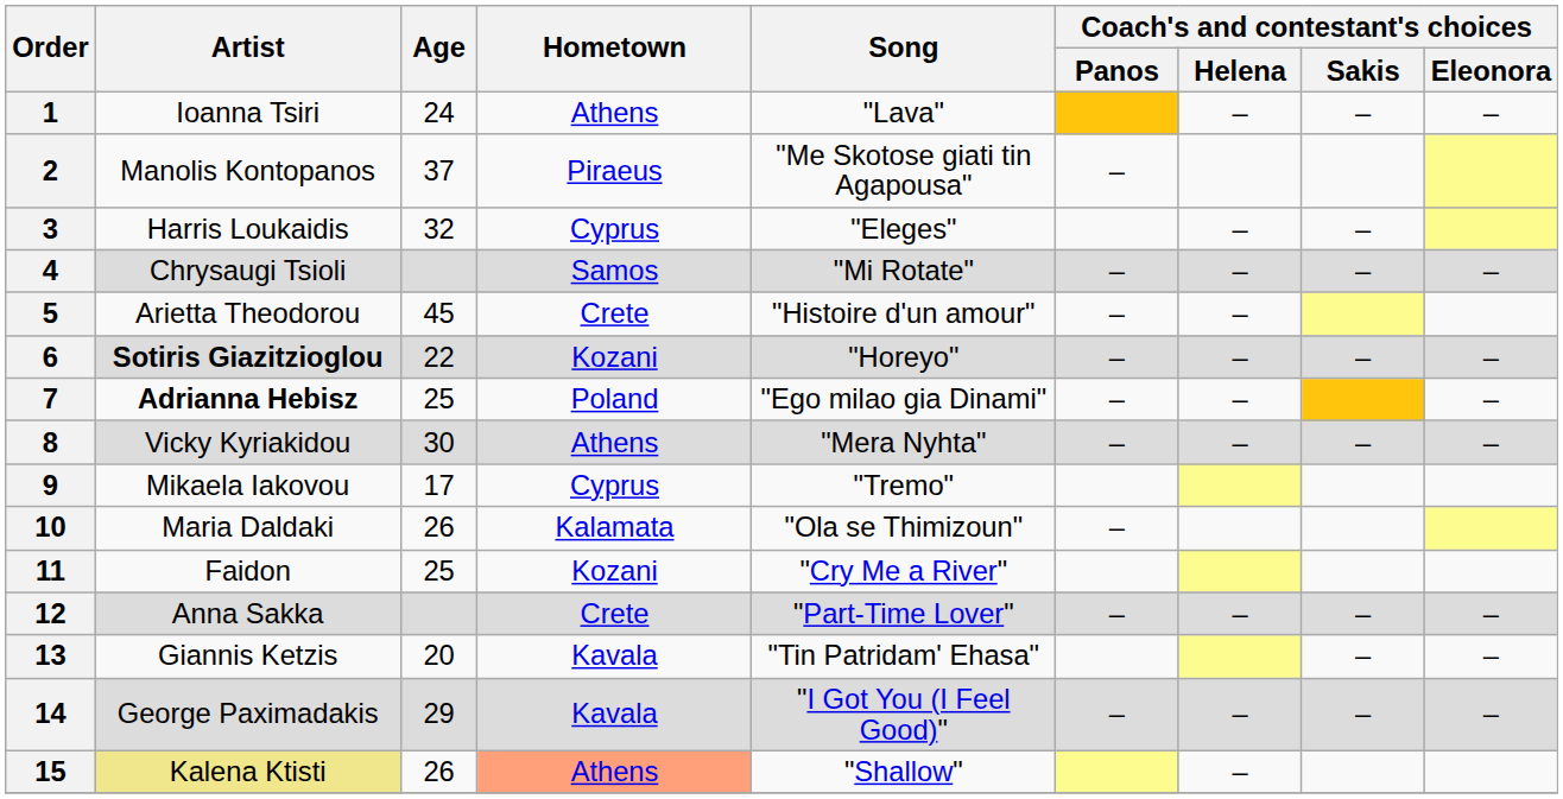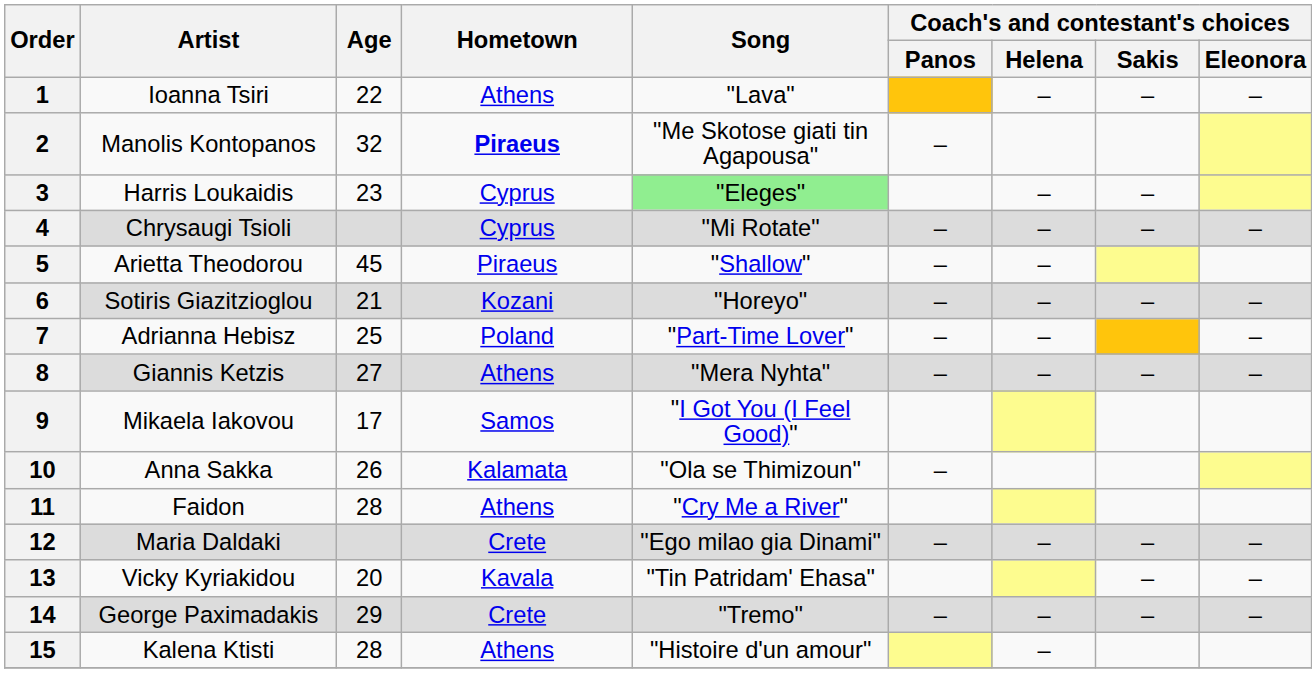 <table class="wikitable" style="text-align:center; line-height:17px; width:100%;">
 <tr>
 <th scope="col" rowspan="2" width="05%">Order</th>
 <th scope="col" rowspan="2" width="20%">Artist</th>
 <th scope="col" rowspan="2" width="05%">Age</th>
 <th scope="col" rowspan="2" width="18%">Hometown</th>
 <th scope="col" rowspan="2" width="20%">Song</th>
 <th scope="col" colspan="4" width="32%">Coach's and contestant's choices</th>
 </tr>
 <tr>
 <th width="08%">Panos</th>
 <th width="08%">Helena</th>
 <th width="08%">Sakis</th>
 <th width="08%">Eleonora</th>
 </tr>
 <tr>
 <th>1</th>
 <td>Ioanna Tsiri</td>
-<td>24</td>
+<td>22</td>
 <td><a href='#'>Athens</a></td>
 <td>"Lava"</td>
 <td style="background:#FFC50C;"></td>
 <td>–</td>
 <td>–</td>
 <td>–</td>
 </tr>
 <tr>
 <th>2</th>
 <td>Manolis Kontopanos</td>
-<td>37</td>
-<td><a href='#'>Piraeus</a></td>
+<td>32</td>
+<td><strong><a href='#'>Piraeus</a></strong></td>
 <td>"Me Skotose giati tin Agapousa"</td>
 <td>–</td>
 <td></td>
 <td></td>
 <td style="background:#fdfc8f;"></td>
 </tr>
 <tr>
 <th>3</th>
 <td>Harris Loukaidis</td>
-<td>32</td>
+<td>23</td>
 <td><a href='#'>Cyprus</a></td>
-<td>"Eleges"</td>
+<td style="background: lightgreen;">"Eleges"</td>
 <td></td>
 <td>–</td>
 <td>–</td>
 <td style="background:#fdfc8f;"></td>
 </tr>
 <tr style="background:#DCDCDC;" |>
 <th>4</th>
 <td>Chrysaugi Tsioli</td>
 <td></td>
-<td><a href='#'>Samos</a></td>
+<td><a href='#'>Cyprus</a></td>
 <td>"Mi Rotate"</td>
 <td>–</td>
 <td>–</td>
 <td>–</td>
 <td>–</td>
 </tr>
 <tr>
 <th>5</th>
 <td>Arietta Theodorou</td>
 <td>45</td>
-<td><a href='#'>Crete</a></td>
-<td>"Histoire d'un amour"</td>
+<td><a href='#'>Piraeus</a></td>
+<td>"<a href='#'>Shallow</a>"</td>
 <td>–</td>
 <td>–</td>
 <td style="background:#fdfc8f;"></td>
 <td></td>
 </tr>
 <tr style="background:#DCDCDC;" |>
 <th>6</th>
-<td><strong>Sotiris Giazitzioglou</strong></td>
-<td>22</td>
+<td>Sotiris Giazitzioglou</td>
+<td>21</td>
 <td><a href='#'>Kozani</a></td>
 <td>"Horeyo"</td>
 <td>–</td>
 <td>–</td>
 <td>–</td>
 <td>–</td>
 </tr>
 <tr>
 <th>7</th>
-<td><strong>Adrianna Hebisz</strong></td>
+<td>Adrianna Hebisz</td>
 <td>25</td>
 <td><a href='#'>Poland</a></td>
-<td>"Ego milao gia Dinami"</td>
+<td>"<a href='#'>Part-Time Lover</a>"</td>
 <td>–</td>
 <td>–</td>
 <td style="background:#FFC50C;"></td>
 <td>–</td>
 </tr>
 <tr style="background:#DCDCDC;" |>
 <th>8</th>
-<td>Vicky Kyriakidou</td>
-<td>30</td>
+<td>Giannis Ketzis</td>
+<td>27</td>
 <td><a href='#'>Athens</a></td>
 <td>"Mera Nyhta"</td>
 <td>–</td>
 <td>–</td>
 <td>–</td>
 <td>–</td>
 </tr>
 <tr>
 <th>9</th>
 <td>Mikaela Iakovou</td>
 <td>17</td>
-<td><a href='#'>Cyprus</a></td>
-<td>"Tremo"</td>
+<td><a href='#'>Samos</a></td>
+<td>"<a href='#'>I Got You (I Feel Good)</a>"</td>
 <td></td>
 <td style="background:#fdfc8f;"></td>
 <td></td>
 <td></td>
 </tr>
 <tr>
 <th>10</th>
-<td>Maria Daldaki</td>
+<td>Anna Sakka</td>
 <td>26</td>
 <td><a href='#'>Kalamata</a></td>
 <td>"Ola se Thimizoun"</td>
 <td>–</td>
 <td></td>
 <td></td>
 <td style="background:#fdfc8f;"></td>
 </tr>
 <tr>
 <th>11</th>
 <td>Faidon</td>
-<td>25</td>
-<td><a href='#'>Kozani</a></td>
+<td>28</td>
+<td><a href='#'>Athens</a></td>
 <td>"<a href='#'>Cry Me a River</a>"</td>
 <td></td>
 <td style="background:#fdfc8f;"></td>
 <td></td>
 <td></td>
 </tr>
 <tr style="background:#DCDCDC;" |>
 <th>12</th>
-<td>Anna Sakka</td>
+<td>Maria Daldaki</td>
 <td></td>
 <td><a href='#'>Crete</a></td>
-<td>"<a href='#'>Part-Time Lover</a>"</td>
+<td>"Ego milao gia Dinami"</td>
 <td>–</td>
 <td>–</td>
 <td>–</td>
 <td>–</td>
 </tr>
 <tr>
 <th>13</th>
-<td>Giannis Ketzis</td>
+<td>Vicky Kyriakidou</td>
 <td>20</td>
 <td><a href='#'>Kavala</a></td>
 <td>"Tin Patridam' Ehasa"</td>
 <td></td>
 <td style="background:#fdfc8f;"></td>
 <td>–</td>
 <td>–</td>
 </tr>
 <tr style="background:#DCDCDC;" |>
 <th>14</th>
 <td>George Paximadakis</td>
 <td>29</td>
-<td><a href='#'>Kavala</a></td>
-<td>"<a href='#'>I Got You (I Feel Good)</a>"</td>
+<td><a href='#'>Crete</a></td>
+<td>"Tremo"</td>
 <td>–</td>
 <td>–</td>
 <td>–</td>
 <td>–</td>
 </tr>
 <tr>
 <th>15</th>
-<td style="background: khaki;">Kalena Ktisti</td>
-<td>26</td>
-<td style="background: lightsalmon;"><a href='#'>Athens</a></td>
-<td>"<a href='#'>Shallow</a>"</td>
+<td>Kalena Ktisti</td>
+<td>28</td>
+<td><a href='#'>Athens</a></td>
+<td>"Histoire d'un amour"</td>
 <td style="background:#fdfc8f;"></td>
 <td>–</td>
 <td></td>
 <td></td>
 </tr>
 <tr>
 </tr>
 </table>
